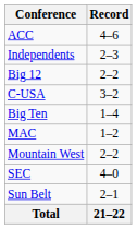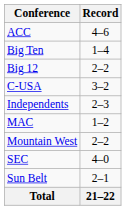 <table class="wikitable">
 <tr>
 <th>Conference</th>
 <th>Record</th>
 </tr>
 <tr>
 <td><a href='#'>ACC</a></td>
 <td align=center>4–6</td>
 </tr>
 <tr>
-<td><a href='#'>Independents</a></td>
-<td align=center>2–3</td>
+<td><a href='#'>Big Ten</a></td>
+<td align=center>1–4</td>
 </tr>
 <tr>
 <td><a href='#'>Big 12</a></td>
 <td align=center>2–2</td>
 </tr>
 <tr>
 <td><a href='#'>C-USA</a></td>
 <td align=center>3–2</td>
 </tr>
 <tr>
-<td><a href='#'>Big Ten</a></td>
-<td align=center>1–4</td>
+<td><a href='#'>Independents</a></td>
+<td align=center>2–3</td>
 </tr>
 <tr>
 <td><a href='#'>MAC</a></td>
 <td align=center>1–2</td>
 </tr>
 <tr>
 <td><a href='#'>Mountain West</a></td>
 <td align=center>2–2</td>
 </tr>
 <tr>
 <td><a href='#'>SEC</a></td>
 <td align=center>4–0</td>
 </tr>
 <tr>
 <td><a href='#'>Sun Belt</a></td>
 <td align=center>2–1</td>
 </tr>
 <tr>
 <th>Total</th>
 <th>21–22</th>
 </tr>
 </table>
